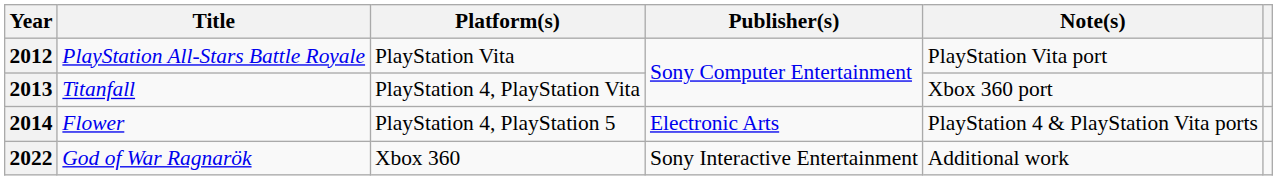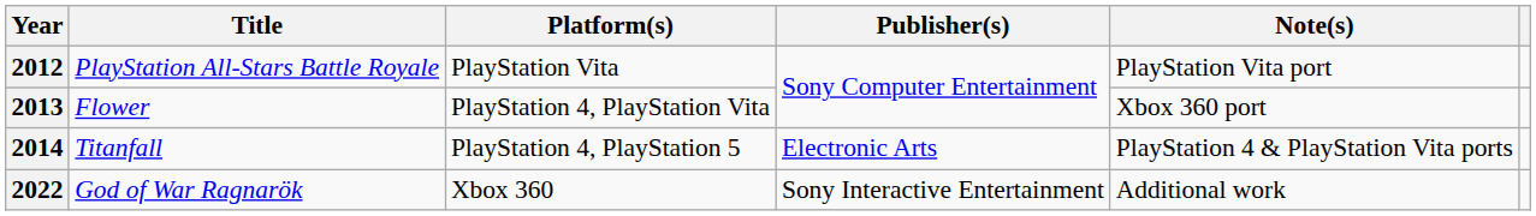 <table class="wikitable sortable plainrowheaders">
 <tr>
 <th scope="col">Year</th>
 <th scope="col">Title</th>
 <th scope="col">Platform(s)</th>
 <th scope="col">Publisher(s)</th>
 <th scope="col">Note(s)</th>
 <th scope="col" class="unsortable"></th>
 </tr>
 <tr>
 <th scope="row">2012</th>
 <td><em><a href='#'>PlayStation All-Stars Battle Royale</a></em></td>
 <td>PlayStation Vita</td>
 <td rowspan="2"><a href='#'>Sony Computer Entertainment</a></td>
 <td>PlayStation Vita port</td>
 <td></td>
 </tr>
 <tr>
 <th scope="row">2013</th>
-<td><em><a href='#'>Titanfall</a></em></td>
+<td><em><a href='#'>Flower</a></em></td>
 <td>PlayStation 4, PlayStation Vita</td>
 <td>Xbox 360 port</td>
 <td></td>
 </tr>
 <tr>
 <th scope="row">2014</th>
-<td><em><a href='#'>Flower</a></em></td>
+<td><em><a href='#'>Titanfall</a></em></td>
 <td>PlayStation 4, PlayStation 5</td>
 <td><a href='#'>Electronic Arts</a></td>
 <td>PlayStation 4 & PlayStation Vita ports</td>
 <td></td>
 </tr>
 <tr>
 <th scope="row">2022</th>
 <td><em><a href='#'>God of War Ragnarök</a></em></td>
 <td>Xbox 360</td>
 <td>Sony Interactive Entertainment</td>
 <td>Additional work</td>
 <td></td>
 </tr>
 </table>
